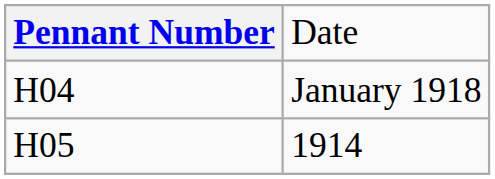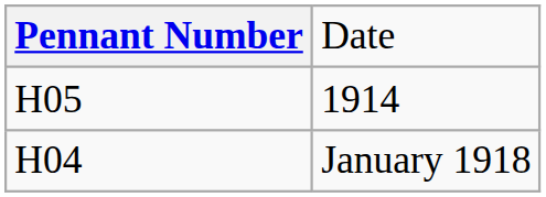 <table class="wikitable" style="text-align:left">
 <tr>
 <th><a href='#'>Pennant Number</a></th>
 <td>Date</td>
 </tr>
 <tr>
+<td>H05</td>
+<td>1914</td>
+</tr>
+<tr>
 <td>H04</td>
 <td>January 1918</td>
 </tr>
-<tr>
-<td>H05</td>
-<td>1914</td>
-</tr>
 </table>
